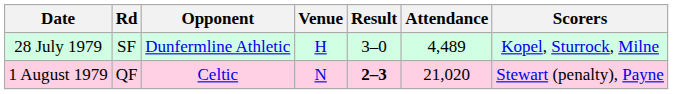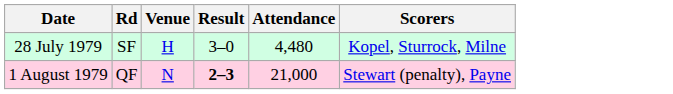 <table class="wikitable sortable" style="font-size:95%; text-align:center">
 <tr>
 <th>Date</th>
 <th>Rd</th>
-<th>Opponent</th>
 <th>Venue</th>
 <th>Result</th>
 <th>Attendance</th>
 <th>Scorers</th>
 </tr>
 <tr bgcolor = "#d0ffe3">
 <td>28 July 1979</td>
 <td>SF</td>
-<td><a href='#'>Dunfermline Athletic</a></td>
 <td><a href='#'>H</a></td>
 <td>3–0</td>
-<td>4,489</td>
+<td>4,480</td>
 <td><a href='#'>Kopel</a>, <a href='#'>Sturrock</a>, <a href='#'>Milne</a></td>
 </tr>
 <tr bgcolor = "#ffd0e3">
 <td>1 August 1979</td>
 <td>QF</td>
-<td><a href='#'>Celtic</a></td>
 <td><a href='#'>N</a></td>
 <td><strong>2–3</strong></td>
-<td>21,020</td>
+<td>21,000</td>
 <td><a href='#'>Stewart</a> (penalty), <a href='#'>Payne</a></td>
 </tr>
 </table>
